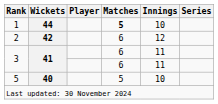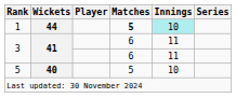 <table class="wikitable plainrowheaders sortable">
 <tr>
 <th scope=col>Rank</th>
 <th scope=col>Wickets</th>
 <th scope=col>Player</th>
 <th scope=col>Matches</th>
 <th scope=col>Innings</th>
 <th scope=col>Series</th>
 </tr>
 <tr>
 <td align=center>1</td>
 <th scope=row style=text-align:center;>44</th>
 <td></td>
 <td align=center><strong>5</strong></td>
-<td align=center>10</td>
-<td></td>
-</tr>
-<tr>
-<td align=center>2</td>
-<th scope=row style=text-align:center;>42</th>
-<td></td>
-<td align=center>6</td>
-<td align=center>12</td>
+<td align=center style="background: paleturquoise;">10</td>
 <td></td>
 </tr>
 <tr>
 <td align=center rowspan=2>3</td>
 <th scope=row style=text-align:center; rowspan=2>41</th>
 <td></td>
 <td align=center>6</td>
 <td align=center>11</td>
 <td></td>
 </tr>
 <tr>
 <td></td>
 <td align=center>6</td>
 <td align=center>11</td>
 <td></td>
 </tr>
 <tr>
 <td align=center>5</td>
 <th scope=row style=text-align:center;>40</th>
 <td></td>
 <td align=center>5</td>
 <td align=center>10</td>
 <td></td>
 </tr>
 <tr class=sortbottom>
 <td colspan=6><small>Last updated: 30 November 2024</small></td>
 </tr>
 </table>
